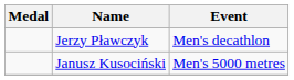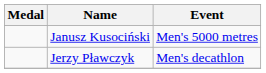 <table class="wikitable sortable" style="font-size:100%">
 <tr>
 <th>Medal</th>
 <th>Name</th>
 <th>Event</th>
 </tr>
 <tr>
 <td></td>
+<td><a href='#'>Janusz Kusociński</a></td>
+<td><a href='#'>Men's 5000 metres</a></td>
+</tr>
+<tr>
+<td></td>
 <td><a href='#'>Jerzy Pławczyk</a></td>
 <td><a href='#'>Men's decathlon</a></td>
 </tr>
 <tr>
-<td></td>
-<td><a href='#'>Janusz Kusociński</a></td>
-<td><a href='#'>Men's 5000 metres</a></td>
-</tr>
-<tr>
 </tr>
 </table>
